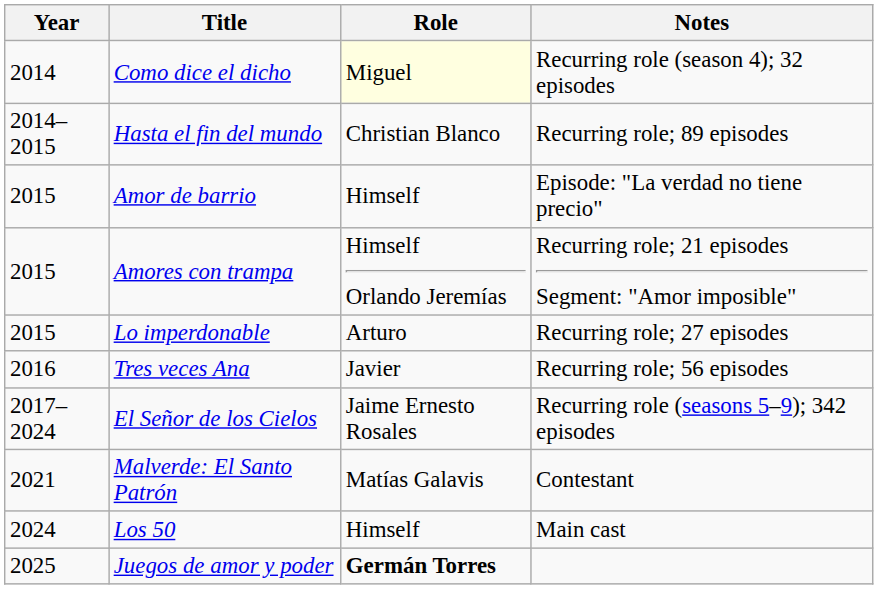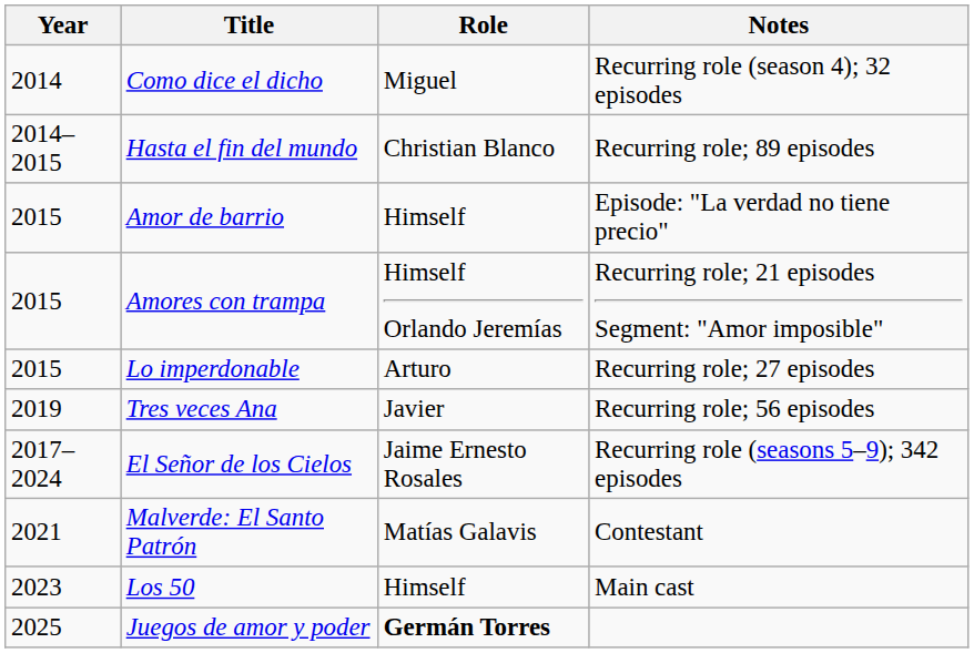 <table class="wikitable sortable">
 <tr>
 <th>Year</th>
 <th>Title</th>
 <th>Role</th>
 <th>Notes</th>
 </tr>
 <tr>
 <td>2014</td>
 <td><em><a href='#'>Como dice el dicho</a></em></td>
-<td style="background: lightyellow;">Miguel</td>
+<td>Miguel</td>
 <td>Recurring role (season 4); 32 episodes</td>
 </tr>
 <tr>
 <td>2014–2015</td>
 <td><em><a href='#'>Hasta el fin del mundo</a></em></td>
 <td>Christian Blanco</td>
 <td>Recurring role; 89 episodes</td>
 </tr>
 <tr>
 <td>2015</td>
 <td><em><a href='#'>Amor de barrio</a></em></td>
 <td>Himself</td>
 <td>Episode: "La verdad no tiene precio"</td>
 </tr>
 <tr>
 <td>2015</td>
 <td><em><a href='#'>Amores con trampa</a></em></td>
 <td>Himself <hr> Orlando Jeremías</td>
 <td>Recurring role; 21 episodes<hr>Segment: "Amor imposible"</td>
 </tr>
 <tr>
 <td>2015</td>
 <td><em><a href='#'>Lo imperdonable</a></em></td>
 <td>Arturo</td>
 <td>Recurring role; 27 episodes</td>
 </tr>
 <tr>
-<td>2016</td>
+<td>2019</td>
 <td><em><a href='#'>Tres veces Ana</a></em></td>
 <td>Javier</td>
 <td>Recurring role; 56 episodes</td>
 </tr>
 <tr>
 <td>2017–2024</td>
 <td><em><a href='#'>El Señor de los Cielos</a></em></td>
 <td>Jaime Ernesto Rosales</td>
 <td>Recurring role (<a href='#'>seasons 5</a>–<a href='#'>9</a>); 342 episodes</td>
 </tr>
 <tr>
 <td>2021</td>
 <td><em><a href='#'>Malverde: El Santo Patrón</a></em></td>
 <td>Matías Galavis</td>
 <td>Contestant</td>
 </tr>
 <tr>
-<td>2024</td>
+<td>2023</td>
 <td><em><a href='#'>Los 50</a></em></td>
 <td>Himself</td>
 <td>Main cast</td>
 </tr>
 <tr>
 <td>2025</td>
 <td><em><a href='#'>Juegos de amor y poder</a></em></td>
 <td><strong>Germán Torres</strong></td>
 <td></td>
 </tr>
 </table>
